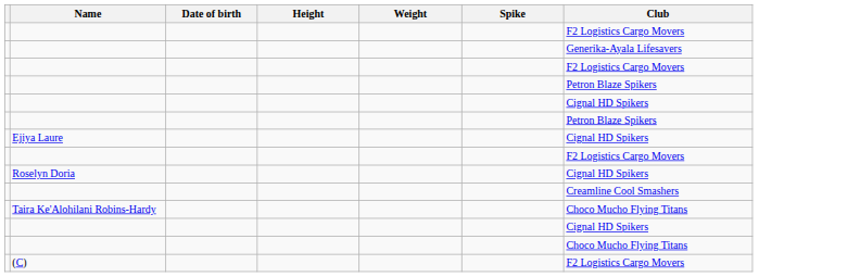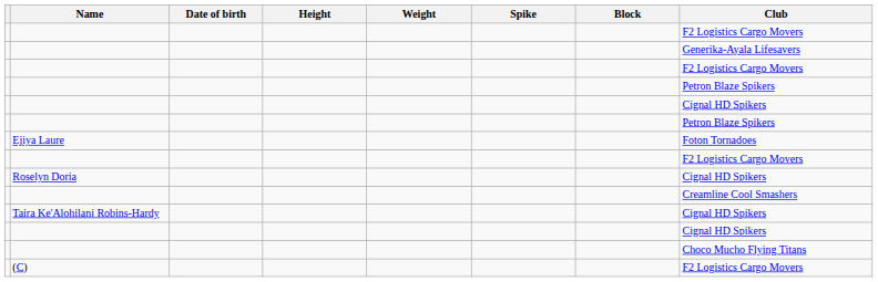 <table class="wikitable sortable" style="font-size:90%; text-align:center;">
 <tr>
 <th></th>
 <th style="width:14em">Name</th>
 <th style="width:8em">Date of birth</th>
 <th style="width:9em">Height</th>
 <th style="width:9em">Weight</th>
 <th style="width:9em">Spike</th>
+<th style="width:9em">Block</th>
 <th style="width:17em">Club</th>
 </tr>
 <tr align=center>
 <td></td>
 <td align=left></td>
 <td align=right></td>
+<td></td>
 <td></td>
 <td></td>
 <td></td>
 <td align=left> <a href='#'>F2 Logistics Cargo Movers</a></td>
 </tr>
 <tr align=center>
 <td></td>
 <td align=left></td>
 <td align=right></td>
 <td></td>
 <td></td>
 <td></td>
+<td></td>
 <td align=left> <a href='#'>Generika-Ayala Lifesavers</a></td>
 </tr>
 <tr align=center>
 <td></td>
 <td align=left></td>
 <td align=right></td>
+<td></td>
 <td></td>
 <td></td>
 <td></td>
 <td align=left> <a href='#'>F2 Logistics Cargo Movers</a></td>
 </tr>
 <tr align=center>
 <td></td>
 <td align=left></td>
 <td align=right></td>
 <td></td>
 <td></td>
 <td></td>
+<td></td>
 <td align=left> <a href='#'>Petron Blaze Spikers</a></td>
 </tr>
 <tr align=center>
 <td></td>
 <td align=left></td>
 <td align=right></td>
+<td></td>
 <td></td>
 <td></td>
 <td></td>
 <td align=left> <a href='#'>Cignal HD Spikers</a></td>
 </tr>
 <tr align=center>
 <td></td>
 <td align=left></td>
 <td align=right></td>
 <td></td>
 <td></td>
 <td></td>
+<td></td>
 <td align=left> <a href='#'>Petron Blaze Spikers</a></td>
 </tr>
 <tr align=center>
 <td></td>
 <td align=left><a href='#'>Ejiya Laure</a></td>
 <td align=right></td>
+<td></td>
+<td></td>
+<td></td>
+<td></td>
+<td align=left> <a href='#'>Foton Tornadoes</a></td>
+</tr>
+<tr align=center>
+<td></td>
+<td align=left></td>
+<td align=right></td>
+<td></td>
+<td></td>
+<td></td>
+<td></td>
+<td align=left> <a href='#'>F2 Logistics Cargo Movers</a></td>
+</tr>
+<tr align=center>
+<td></td>
+<td align=left><a href='#'>Roselyn Doria</a></td>
+<td align=right></td>
+<td></td>
 <td></td>
 <td></td>
 <td></td>
 <td align=left> <a href='#'>Cignal HD Spikers</a></td>
 </tr>
 <tr align=center>
 <td></td>
 <td align=left></td>
 <td align=right></td>
 <td></td>
 <td></td>
 <td></td>
-<td align=left> <a href='#'>F2 Logistics Cargo Movers</a></td>
+<td></td>
+<td align=left> <a href='#'>Creamline Cool Smashers</a></td>
 </tr>
 <tr align=center>
 <td></td>
-<td align=left><a href='#'>Roselyn Doria</a></td>
+<td align=left><a href='#'>Taira Ke'Alohilani Robins-Hardy</a></td>
 <td align=right></td>
+<td></td>
 <td></td>
 <td></td>
 <td></td>
 <td align=left> <a href='#'>Cignal HD Spikers</a></td>
 </tr>
 <tr align=center>
 <td></td>
 <td align=left></td>
 <td align=right></td>
 <td></td>
 <td></td>
 <td></td>
-<td align=left> <a href='#'>Creamline Cool Smashers</a></td>
-</tr>
-<tr align=center>
-<td></td>
-<td align=left><a href='#'>Taira Ke'Alohilani Robins-Hardy</a></td>
-<td align=right></td>
-<td></td>
-<td></td>
-<td></td>
-<td align=left> <a href='#'>Choco Mucho Flying Titans</a></td>
-</tr>
-<tr align=center>
-<td></td>
-<td align=left></td>
-<td align=right></td>
-<td></td>
-<td></td>
 <td></td>
 <td align=left> <a href='#'>Cignal HD Spikers</a></td>
 </tr>
 <tr align=center>
 <td></td>
 <td align=left></td>
 <td align=right></td>
+<td></td>
 <td></td>
 <td></td>
 <td></td>
 <td align=left> <a href='#'>Choco Mucho Flying Titans</a></td>
 </tr>
 <tr align=center>
 <td></td>
 <td align=left> (<a href='#'>C</a>)</td>
 <td align=right></td>
 <td></td>
 <td></td>
 <td></td>
+<td></td>
 <td align=left> <a href='#'>F2 Logistics Cargo Movers</a></td>
 </tr>
 </table>
